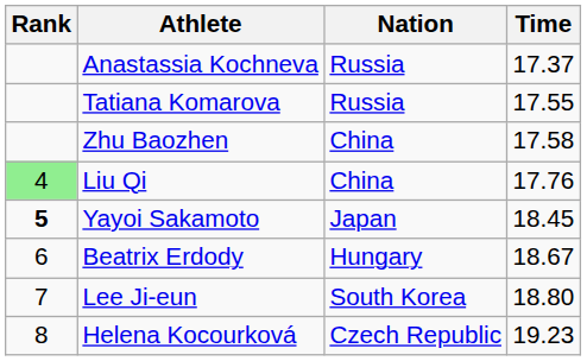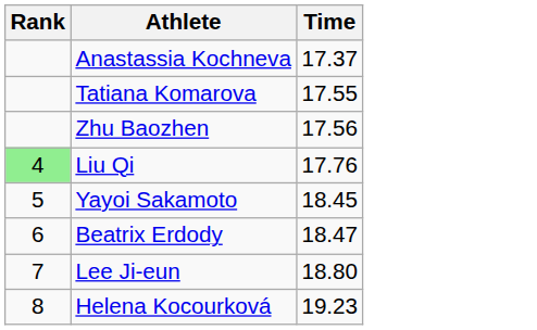 <table class="wikitable sortable" style="text-align:center">
 <tr>
 <th>Rank</th>
 <th>Athlete</th>
-<th>Nation</th>
 <th>Time</th>
 </tr>
 <tr>
 <td></td>
 <td align=left><a href='#'>Anastassia Kochneva</a></td>
-<td align=left> <a href='#'>Russia</a></td>
 <td>17.37</td>
 </tr>
 <tr>
 <td></td>
 <td align=left><a href='#'>Tatiana Komarova</a></td>
-<td align=left> <a href='#'>Russia</a></td>
 <td>17.55</td>
 </tr>
 <tr>
 <td></td>
 <td align=left><a href='#'>Zhu Baozhen</a></td>
-<td align=left> <a href='#'>China</a></td>
-<td>17.58</td>
+<td>17.56</td>
 </tr>
 <tr>
 <td style="background: lightgreen;">4</td>
 <td align=left><a href='#'>Liu Qi</a></td>
-<td align=left> <a href='#'>China</a></td>
 <td>17.76</td>
 </tr>
 <tr>
-<td><strong>5</strong></td>
+<td>5</td>
 <td align=left><a href='#'>Yayoi Sakamoto</a></td>
-<td align=left> <a href='#'>Japan</a></td>
 <td>18.45</td>
 </tr>
 <tr>
 <td>6</td>
 <td align=left><a href='#'>Beatrix Erdody</a></td>
-<td align=left> <a href='#'>Hungary</a></td>
-<td>18.67</td>
+<td>18.47</td>
 </tr>
 <tr>
 <td>7</td>
 <td align=left><a href='#'>Lee Ji-eun</a></td>
-<td align=left> <a href='#'>South Korea</a></td>
 <td>18.80</td>
 </tr>
 <tr>
 <td>8</td>
 <td align=left><a href='#'>Helena Kocourková</a></td>
-<td align=left> <a href='#'>Czech Republic</a></td>
 <td>19.23</td>
 </tr>
 </table>
